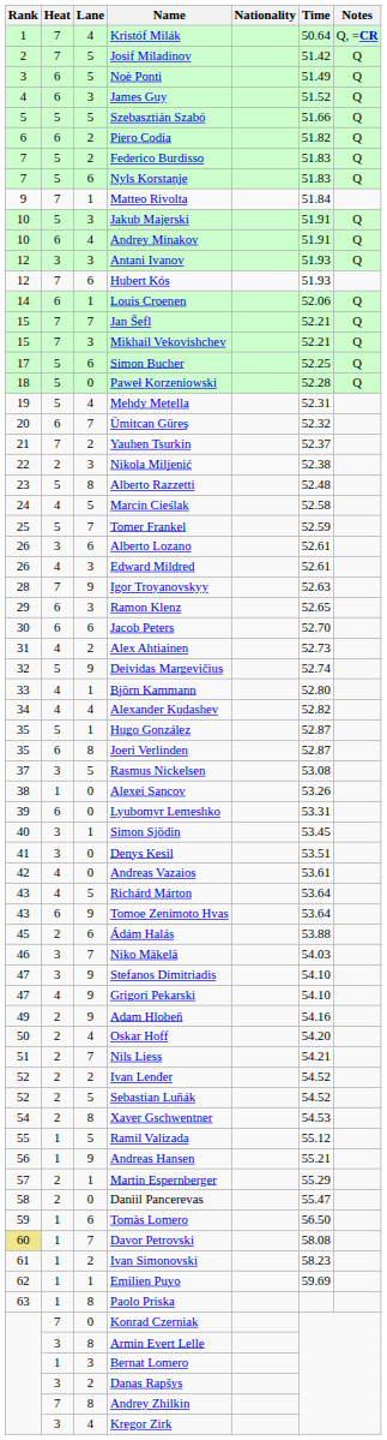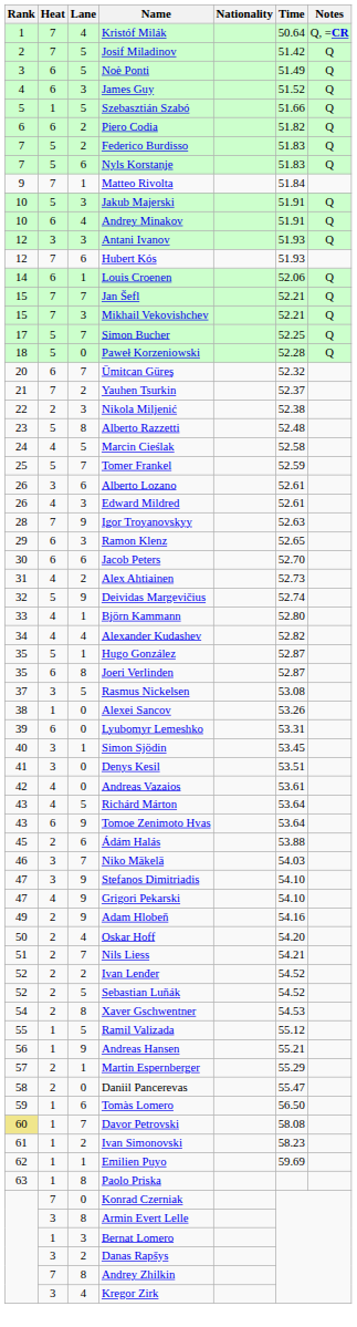 <table class="wikitable sortable" style="text-align:center">
 <tr>
 <th>Rank</th>
 <th>Heat</th>
 <th>Lane</th>
 <th>Name</th>
 <th>Nationality</th>
 <th>Time</th>
 <th>Notes</th>
 </tr>
 <tr bgcolor=ccffcc>
 <td>1</td>
 <td>7</td>
 <td>4</td>
 <td align=left><a href='#'>Kristóf Milák</a></td>
 <td align=left></td>
 <td>50.64</td>
 <td>Q, =<strong><a href='#'>CR</a></strong></td>
 </tr>
 <tr bgcolor=ccffcc>
 <td>2</td>
 <td>7</td>
 <td>5</td>
 <td align=left><a href='#'>Josif Miladinov</a></td>
 <td align=left></td>
 <td>51.42</td>
 <td>Q</td>
 </tr>
 <tr bgcolor=ccffcc>
 <td>3</td>
 <td>6</td>
 <td>5</td>
 <td align=left><a href='#'>Noè Ponti</a></td>
 <td align=left></td>
 <td>51.49</td>
 <td>Q</td>
 </tr>
 <tr bgcolor=ccffcc>
 <td>4</td>
 <td>6</td>
 <td>3</td>
 <td align=left><a href='#'>James Guy</a></td>
 <td align=left></td>
 <td>51.52</td>
 <td>Q</td>
 </tr>
 <tr bgcolor=ccffcc>
 <td>5</td>
-<td>5</td>
+<td>1</td>
 <td>5</td>
 <td align=left><a href='#'>Szebasztián Szabó</a></td>
 <td align=left></td>
 <td>51.66</td>
 <td>Q</td>
 </tr>
 <tr bgcolor=ccffcc>
 <td>6</td>
 <td>6</td>
 <td>2</td>
 <td align=left><a href='#'>Piero Codia</a></td>
 <td align=left></td>
 <td>51.82</td>
 <td>Q</td>
 </tr>
 <tr bgcolor=ccffcc>
 <td>7</td>
 <td>5</td>
 <td>2</td>
 <td align=left><a href='#'>Federico Burdisso</a></td>
 <td align=left></td>
 <td>51.83</td>
 <td>Q</td>
 </tr>
 <tr bgcolor=ccffcc>
 <td>7</td>
 <td>5</td>
 <td>6</td>
 <td align=left><a href='#'>Nyls Korstanje</a></td>
 <td align=left></td>
 <td>51.83</td>
 <td>Q</td>
 </tr>
 <tr>
 <td>9</td>
 <td>7</td>
 <td>1</td>
 <td align=left><a href='#'>Matteo Rivolta</a></td>
 <td align=left></td>
 <td>51.84</td>
 <td></td>
 </tr>
 <tr bgcolor=ccffcc>
 <td>10</td>
 <td>5</td>
 <td>3</td>
 <td align=left><a href='#'>Jakub Majerski</a></td>
 <td align=left></td>
 <td>51.91</td>
 <td>Q</td>
 </tr>
 <tr bgcolor=ccffcc>
 <td>10</td>
 <td>6</td>
 <td>4</td>
 <td align=left><a href='#'>Andrey Minakov</a></td>
 <td align=left></td>
 <td>51.91</td>
 <td>Q</td>
 </tr>
 <tr bgcolor=ccffcc>
 <td>12</td>
 <td>3</td>
 <td>3</td>
 <td align=left><a href='#'>Antani Ivanov</a></td>
 <td align=left></td>
 <td>51.93</td>
 <td>Q</td>
 </tr>
 <tr>
 <td>12</td>
 <td>7</td>
 <td>6</td>
 <td align=left><a href='#'>Hubert Kós</a></td>
 <td align=left></td>
 <td>51.93</td>
 <td></td>
 </tr>
 <tr bgcolor=ccffcc>
 <td>14</td>
 <td>6</td>
 <td>1</td>
 <td align=left><a href='#'>Louis Croenen</a></td>
 <td align=left></td>
 <td>52.06</td>
 <td>Q</td>
 </tr>
 <tr bgcolor=ccffcc>
 <td>15</td>
 <td>7</td>
 <td>7</td>
 <td align=left><a href='#'>Jan Šefl</a></td>
 <td align=left></td>
 <td>52.21</td>
 <td>Q</td>
 </tr>
 <tr bgcolor=ccffcc>
 <td>15</td>
 <td>7</td>
 <td>3</td>
 <td align=left><a href='#'>Mikhail Vekovishchev</a></td>
 <td align=left></td>
 <td>52.21</td>
 <td>Q</td>
 </tr>
 <tr bgcolor=ccffcc>
 <td>17</td>
 <td>5</td>
-<td>6</td>
+<td>7</td>
 <td align=left><a href='#'>Simon Bucher</a></td>
 <td align=left></td>
 <td>52.25</td>
 <td>Q</td>
 </tr>
 <tr bgcolor=ccffcc>
 <td>18</td>
 <td>5</td>
 <td>0</td>
 <td align=left><a href='#'>Paweł Korzeniowski</a></td>
 <td align=left></td>
 <td>52.28</td>
 <td>Q</td>
-</tr>
-<tr>
-<td>19</td>
-<td>5</td>
-<td>4</td>
-<td align=left><a href='#'>Mehdy Metella</a></td>
-<td align=left></td>
-<td>52.31</td>
-<td></td>
 </tr>
 <tr>
 <td>20</td>
 <td>6</td>
 <td>7</td>
 <td align=left><a href='#'>Ümitcan Güreş</a></td>
 <td align=left></td>
 <td>52.32</td>
 <td></td>
 </tr>
 <tr>
 <td>21</td>
 <td>7</td>
 <td>2</td>
 <td align=left><a href='#'>Yauhen Tsurkin</a></td>
 <td align=left></td>
 <td>52.37</td>
 <td></td>
 </tr>
 <tr>
 <td>22</td>
 <td>2</td>
 <td>3</td>
 <td align=left><a href='#'>Nikola Miljenić</a></td>
 <td align=left></td>
 <td>52.38</td>
 <td></td>
 </tr>
 <tr>
 <td>23</td>
 <td>5</td>
 <td>8</td>
 <td align=left><a href='#'>Alberto Razzetti</a></td>
 <td align=left></td>
 <td>52.48</td>
 <td></td>
 </tr>
 <tr>
 <td>24</td>
 <td>4</td>
 <td>5</td>
 <td align=left><a href='#'>Marcin Cieślak</a></td>
 <td align=left></td>
 <td>52.58</td>
 <td></td>
 </tr>
 <tr>
 <td>25</td>
 <td>5</td>
 <td>7</td>
 <td align=left><a href='#'>Tomer Frankel</a></td>
 <td align=left></td>
 <td>52.59</td>
 <td></td>
 </tr>
 <tr>
 <td>26</td>
 <td>3</td>
 <td>6</td>
 <td align=left><a href='#'>Alberto Lozano</a></td>
 <td align=left></td>
 <td>52.61</td>
 <td></td>
 </tr>
 <tr>
 <td>26</td>
 <td>4</td>
 <td>3</td>
 <td align=left><a href='#'>Edward Mildred</a></td>
 <td align=left></td>
 <td>52.61</td>
 <td></td>
 </tr>
 <tr>
 <td>28</td>
 <td>7</td>
 <td>9</td>
 <td align=left><a href='#'>Igor Troyanovskyy</a></td>
 <td align=left></td>
 <td>52.63</td>
 <td></td>
 </tr>
 <tr>
 <td>29</td>
 <td>6</td>
 <td>3</td>
 <td align=left><a href='#'>Ramon Klenz</a></td>
 <td align=left></td>
 <td>52.65</td>
 <td></td>
 </tr>
 <tr>
 <td>30</td>
 <td>6</td>
 <td>6</td>
 <td align=left><a href='#'>Jacob Peters</a></td>
 <td align=left></td>
 <td>52.70</td>
 <td></td>
 </tr>
 <tr>
 <td>31</td>
 <td>4</td>
 <td>2</td>
 <td align=left><a href='#'>Alex Ahtiainen</a></td>
 <td align=left></td>
 <td>52.73</td>
 <td></td>
 </tr>
 <tr>
 <td>32</td>
 <td>5</td>
 <td>9</td>
 <td align=left><a href='#'>Deividas Margevičius</a></td>
 <td align=left></td>
 <td>52.74</td>
 <td></td>
 </tr>
 <tr>
 <td>33</td>
 <td>4</td>
 <td>1</td>
 <td align=left><a href='#'>Björn Kammann</a></td>
 <td align=left></td>
 <td>52.80</td>
 <td></td>
 </tr>
 <tr>
 <td>34</td>
 <td>4</td>
 <td>4</td>
 <td align=left><a href='#'>Alexander Kudashev</a></td>
 <td align=left></td>
 <td>52.82</td>
 <td></td>
 </tr>
 <tr>
 <td>35</td>
 <td>5</td>
 <td>1</td>
 <td align=left><a href='#'>Hugo González</a></td>
 <td align=left></td>
 <td>52.87</td>
 <td></td>
 </tr>
 <tr>
 <td>35</td>
 <td>6</td>
 <td>8</td>
 <td align=left><a href='#'>Joeri Verlinden</a></td>
 <td align=left></td>
 <td>52.87</td>
 <td></td>
 </tr>
 <tr>
 <td>37</td>
 <td>3</td>
 <td>5</td>
 <td align=left><a href='#'>Rasmus Nickelsen</a></td>
 <td align=left></td>
 <td>53.08</td>
 <td></td>
 </tr>
 <tr>
 <td>38</td>
 <td>1</td>
 <td>0</td>
 <td align=left><a href='#'>Alexei Sancov</a></td>
 <td align=left></td>
 <td>53.26</td>
 <td></td>
 </tr>
 <tr>
 <td>39</td>
 <td>6</td>
 <td>0</td>
 <td align=left><a href='#'>Lyubomyr Lemeshko</a></td>
 <td align=left></td>
 <td>53.31</td>
 <td></td>
 </tr>
 <tr>
 <td>40</td>
 <td>3</td>
 <td>1</td>
 <td align=left><a href='#'>Simon Sjödin</a></td>
 <td align=left></td>
 <td>53.45</td>
 <td></td>
 </tr>
 <tr>
 <td>41</td>
 <td>3</td>
 <td>0</td>
 <td align=left><a href='#'>Denys Kesil</a></td>
 <td align=left></td>
 <td>53.51</td>
 <td></td>
 </tr>
 <tr>
 <td>42</td>
 <td>4</td>
 <td>0</td>
 <td align=left><a href='#'>Andreas Vazaios</a></td>
 <td align=left></td>
 <td>53.61</td>
 <td></td>
 </tr>
 <tr>
 <td>43</td>
 <td>4</td>
 <td>5</td>
 <td align=left><a href='#'>Richárd Márton</a></td>
 <td align=left></td>
 <td>53.64</td>
 <td></td>
 </tr>
 <tr>
 <td>43</td>
 <td>6</td>
 <td>9</td>
 <td align=left><a href='#'>Tomoe Zenimoto Hvas</a></td>
 <td align=left></td>
 <td>53.64</td>
 <td></td>
 </tr>
 <tr>
 <td>45</td>
 <td>2</td>
 <td>6</td>
 <td align=left><a href='#'>Ádám Halás</a></td>
 <td align=left></td>
 <td>53.88</td>
 <td></td>
 </tr>
 <tr>
 <td>46</td>
 <td>3</td>
 <td>7</td>
 <td align=left><a href='#'>Niko Mäkelä</a></td>
 <td align=left></td>
 <td>54.03</td>
 <td></td>
 </tr>
 <tr>
 <td>47</td>
 <td>3</td>
 <td>9</td>
 <td align=left><a href='#'>Stefanos Dimitriadis</a></td>
 <td align=left></td>
 <td>54.10</td>
 <td></td>
 </tr>
 <tr>
 <td>47</td>
 <td>4</td>
 <td>9</td>
 <td align=left><a href='#'>Grigori Pekarski</a></td>
 <td align=left></td>
 <td>54.10</td>
 <td></td>
 </tr>
 <tr>
 <td>49</td>
 <td>2</td>
 <td>9</td>
 <td align=left><a href='#'>Adam Hlobeň</a></td>
 <td align=left></td>
 <td>54.16</td>
 <td></td>
 </tr>
 <tr>
 <td>50</td>
 <td>2</td>
 <td>4</td>
 <td align=left><a href='#'>Oskar Hoff</a></td>
 <td align=left></td>
 <td>54.20</td>
 <td></td>
 </tr>
 <tr>
 <td>51</td>
 <td>2</td>
 <td>7</td>
 <td align=left><a href='#'>Nils Liess</a></td>
 <td align=left></td>
 <td>54.21</td>
 <td></td>
 </tr>
 <tr>
 <td>52</td>
 <td>2</td>
 <td>2</td>
 <td align=left><a href='#'>Ivan Lenđer</a></td>
 <td align=left></td>
 <td>54.52</td>
 <td></td>
 </tr>
 <tr>
 <td>52</td>
 <td>2</td>
 <td>5</td>
 <td align=left><a href='#'>Sebastian Luňák</a></td>
 <td align=left></td>
 <td>54.52</td>
 <td></td>
 </tr>
 <tr>
 <td>54</td>
 <td>2</td>
 <td>8</td>
 <td align=left><a href='#'>Xaver Gschwentner</a></td>
 <td align=left></td>
 <td>54.53</td>
 <td></td>
 </tr>
 <tr>
 <td>55</td>
 <td>1</td>
 <td>5</td>
 <td align=left><a href='#'>Ramil Valizada</a></td>
 <td align=left></td>
 <td>55.12</td>
 <td></td>
 </tr>
 <tr>
 <td>56</td>
 <td>1</td>
 <td>9</td>
 <td align=left><a href='#'>Andreas Hansen</a></td>
 <td align=left></td>
 <td>55.21</td>
 <td></td>
 </tr>
 <tr>
 <td>57</td>
 <td>2</td>
 <td>1</td>
 <td align=left><a href='#'>Martin Espernberger</a></td>
 <td align=left></td>
 <td>55.29</td>
 <td></td>
 </tr>
 <tr>
 <td>58</td>
 <td>2</td>
 <td>0</td>
 <td align=left>Daniil Pancerevas</td>
 <td align=left></td>
 <td>55.47</td>
 <td></td>
 </tr>
 <tr>
 <td>59</td>
 <td>1</td>
 <td>6</td>
 <td align=left><a href='#'>Tomàs Lomero</a></td>
 <td align=left></td>
 <td>56.50</td>
 <td></td>
 </tr>
 <tr>
 <td style="background: khaki;">60</td>
 <td>1</td>
 <td>7</td>
 <td align=left><a href='#'>Davor Petrovski</a></td>
 <td align=left></td>
 <td>58.08</td>
 <td></td>
 </tr>
 <tr>
 <td>61</td>
 <td>1</td>
 <td>2</td>
 <td align=left><a href='#'>Ivan Simonovski</a></td>
 <td align=left></td>
 <td>58.23</td>
 <td></td>
 </tr>
 <tr>
 <td>62</td>
 <td>1</td>
 <td>1</td>
 <td align=left><a href='#'>Emilien Puyo</a></td>
 <td align=left></td>
 <td>59.69</td>
 <td></td>
 </tr>
 <tr>
 <td>63</td>
 <td>1</td>
 <td>8</td>
 <td align=left><a href='#'>Paolo Priska</a></td>
 <td align=left></td>
 <td></td>
 <td></td>
 </tr>
 <tr>
 <td rowspan=6></td>
 <td>7</td>
 <td>0</td>
 <td align=left><a href='#'>Konrad Czerniak</a></td>
 <td align=left></td>
 <td colspan=2 rowspan=6></td>
 </tr>
 <tr>
 <td>3</td>
 <td>8</td>
 <td align=left><a href='#'>Armin Evert Lelle</a></td>
 <td align=left></td>
 </tr>
 <tr>
 <td>1</td>
 <td>3</td>
 <td align=left><a href='#'>Bernat Lomero</a></td>
 <td align=left></td>
 </tr>
 <tr>
 <td>3</td>
 <td>2</td>
 <td align=left><a href='#'>Danas Rapšys</a></td>
 <td align=left></td>
 </tr>
 <tr>
 <td>7</td>
 <td>8</td>
 <td align=left><a href='#'>Andrey Zhilkin</a></td>
 <td align=left></td>
 </tr>
 <tr>
 <td>3</td>
 <td>4</td>
 <td align=left><a href='#'>Kregor Zirk</a></td>
 <td align=left></td>
 </tr>
 </table>
